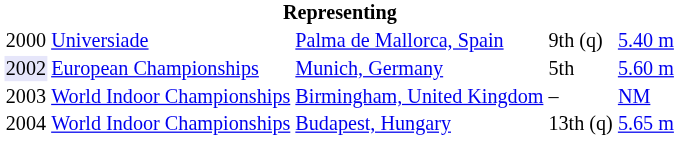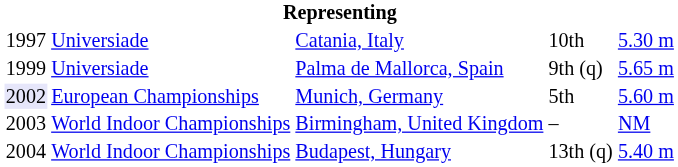 <table>
 <tr>
 <th colspan="5">Representing </th>
 </tr>
 <tr>
-<td>2000</td>
+<td>1997</td>
+<td><a href='#'>Universiade</a></td>
+<td><a href='#'>Catania, Italy</a></td>
+<td>10th</td>
+<td><a href='#'>5.30 m</a></td>
+</tr>
+<tr>
+<td>1999</td>
 <td><a href='#'>Universiade</a></td>
 <td><a href='#'>Palma de Mallorca, Spain</a></td>
 <td>9th (q)</td>
-<td><a href='#'>5.40 m</a></td>
+<td><a href='#'>5.65 m</a></td>
 </tr>
 <tr>
 <td style="background: lavender;">2002</td>
 <td><a href='#'>European Championships</a></td>
 <td><a href='#'>Munich, Germany</a></td>
 <td>5th</td>
 <td><a href='#'>5.60 m</a></td>
 </tr>
 <tr>
 <td>2003</td>
 <td><a href='#'>World Indoor Championships</a></td>
 <td><a href='#'>Birmingham, United Kingdom</a></td>
 <td>–</td>
 <td><a href='#'>NM</a></td>
 </tr>
 <tr>
 <td>2004</td>
 <td><a href='#'>World Indoor Championships</a></td>
 <td><a href='#'>Budapest, Hungary</a></td>
 <td>13th (q)</td>
-<td><a href='#'>5.65 m</a></td>
+<td><a href='#'>5.40 m</a></td>
 </tr>
 </table>
